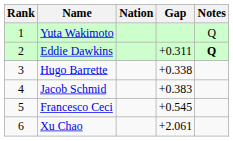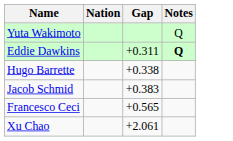 <table class="wikitable sortable" style="text-align:center">
 <tr>
-<th>Rank</th>
 <th>Name</th>
 <th>Nation</th>
 <th>Gap</th>
 <th>Notes</th>
 </tr>
 <tr bgcolor=ccffcc>
-<td>1</td>
 <td align=left><a href='#'>Yuta Wakimoto</a></td>
 <td align=left></td>
 <td></td>
 <td>Q</td>
 </tr>
 <tr bgcolor=ccffcc>
-<td>2</td>
 <td align=left><a href='#'>Eddie Dawkins</a></td>
 <td align=left></td>
 <td>+0.311</td>
 <td><strong>Q</strong></td>
 </tr>
 <tr>
-<td>3</td>
 <td align=left><a href='#'>Hugo Barrette</a></td>
 <td align=left></td>
 <td>+0.338</td>
 <td></td>
 </tr>
 <tr>
-<td>4</td>
 <td align=left><a href='#'>Jacob Schmid</a></td>
 <td align=left></td>
 <td>+0.383</td>
 <td></td>
 </tr>
 <tr>
-<td>5</td>
 <td align=left><a href='#'>Francesco Ceci</a></td>
 <td align=left></td>
-<td>+0.545</td>
+<td>+0.565</td>
 <td></td>
 </tr>
 <tr>
-<td>6</td>
 <td align=left><a href='#'>Xu Chao</a></td>
 <td align=left></td>
 <td>+2.061</td>
 <td></td>
 </tr>
 </table>
